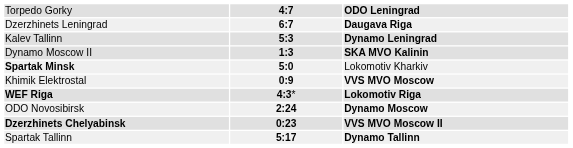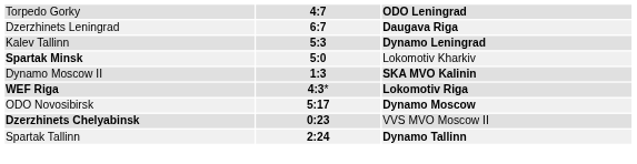 <table width="70%">
 <tr bgcolor="#e0e0e0">
 <td style="width:40%;">Torpedo Gorky</td>
 <td style="width:20%;" align="center"><strong>4:7</strong></td>
 <td style="width:40%;"><strong>ODO Leningrad</strong></td>
 </tr>
 <tr bgcolor="#f0f0f0">
 <td>Dzerzhinets Leningrad</td>
 <td align="center"><strong>6:7</strong></td>
 <td><strong>Daugava Riga</strong></td>
 </tr>
 <tr bgcolor="#e0e0e0">
 <td>Kalev Tallinn</td>
 <td align="center"><strong>5:3</strong></td>
 <td><strong>Dynamo Leningrad</strong></td>
 </tr>
-<tr bgcolor="#e0e0e0">
-<td>Dynamo Moscow II</td>
-<td align="center"><strong>1:3</strong></td>
-<td><strong>SKA MVO Kalinin</strong></td>
-</tr>
 <tr bgcolor="#f0f0f0">
 <td><strong>Spartak Minsk</strong></td>
 <th>5:0</th>
 <td>Lokomotiv Kharkiv</td>
 </tr>
-<tr bgcolor="#f0f0f0">
-<td>Khimik Elektrostal</td>
-<td align="center"><strong>0:9</strong></td>
-<td><strong>VVS MVO Moscow</strong></td>
+<tr bgcolor="#e0e0e0">
+<td>Dynamo Moscow II</td>
+<td align="center"><strong>1:3</strong></td>
+<td><strong>SKA MVO Kalinin</strong></td>
 </tr>
 <tr bgcolor="#e0e0e0">
 <td><strong>WEF Riga</strong></td>
 <td align="center"><strong>4:3</strong>*</td>
 <td><strong>Lokomotiv Riga</strong></td>
 </tr>
 <tr bgcolor="#f0f0f0">
 <td>ODO Novosibirsk</td>
-<th>2:24</th>
+<th>5:17</th>
 <td><strong>Dynamo Moscow</strong></td>
 </tr>
 <tr bgcolor="#e0e0e0">
 <td><strong>Dzerzhinets Chelyabinsk</strong></td>
 <td align="center"><strong>0:23</strong></td>
-<td><strong>VVS MVO Moscow II</strong></td>
+<td>VVS MVO Moscow II</td>
 </tr>
 <tr bgcolor="#f0f0f0">
 <td>Spartak Tallinn</td>
-<th>5:17</th>
+<th>2:24</th>
 <td><strong>Dynamo Tallinn</strong></td>
 </tr>
 </table>
